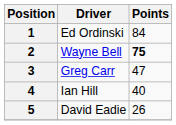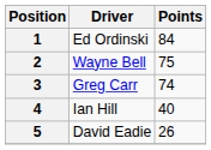 <table class="wikitable">
 <tr>
 <th>Position</th>
 <th>Driver</th>
 <th>Points</th>
 </tr>
 <tr>
 <th>1</th>
 <td>Ed Ordinski</td>
 <td>84</td>
 </tr>
 <tr>
 <th>2</th>
 <td><a href='#'>Wayne Bell</a></td>
-<td><strong>75</strong></td>
+<td>75</td>
 </tr>
 <tr>
 <th>3</th>
 <td><a href='#'>Greg Carr</a></td>
-<td>47</td>
+<td>74</td>
 </tr>
 <tr>
 <th>4</th>
 <td>Ian Hill</td>
 <td>40</td>
 </tr>
 <tr>
 <th>5</th>
 <td>David Eadie</td>
 <td>26</td>
 </tr>
 <tr>
 </tr>
 </table>
